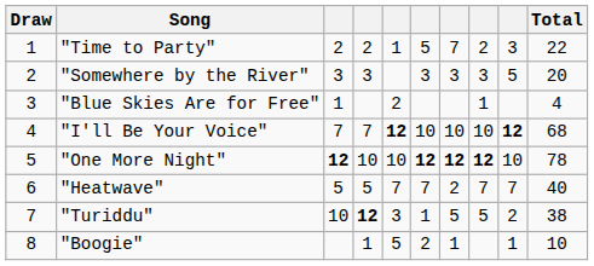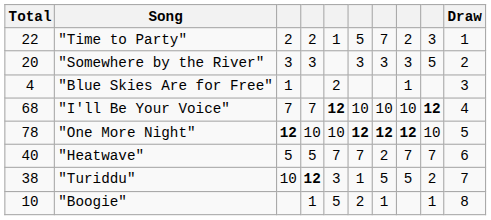 <table class="wikitable plainrowheaders" style="margin: 1em auto 1em auto; text-align:center;">
 <tr>
-<th>Draw</th>
+<th>Total</th>
 <th>Song</th>
 <th></th>
 <th></th>
 <th></th>
 <th></th>
 <th></th>
 <th></th>
 <th></th>
-<th>Total</th>
+<th>Draw</th>
 </tr>
 <tr>
-<td>1</td>
+<td>22</td>
 <td align="left">"Time to Party"</td>
 <td>2</td>
 <td>2</td>
 <td>1</td>
 <td>5</td>
 <td>7</td>
 <td>2</td>
 <td>3</td>
-<td>22</td>
+<td>1</td>
 </tr>
 <tr>
-<td>2</td>
+<td>20</td>
 <td align="left">"Somewhere by the River"</td>
 <td>3</td>
 <td>3</td>
 <td></td>
 <td>3</td>
 <td>3</td>
 <td>3</td>
 <td>5</td>
-<td>20</td>
+<td>2</td>
 </tr>
 <tr>
-<td>3</td>
+<td>4</td>
 <td align="left">"Blue Skies Are for Free"</td>
 <td>1</td>
 <td></td>
 <td>2</td>
 <td></td>
 <td></td>
 <td>1</td>
 <td></td>
-<td>4</td>
+<td>3</td>
 </tr>
 <tr>
-<td>4</td>
+<td>68</td>
 <td align="left">"I'll Be Your Voice"</td>
 <td>7</td>
 <td>7</td>
 <td><strong>12</strong></td>
 <td>10</td>
 <td>10</td>
 <td>10</td>
 <td><strong>12</strong></td>
-<td>68</td>
+<td>4</td>
 </tr>
 <tr>
-<td>5</td>
+<td>78</td>
 <td align="left">"One More Night"</td>
 <td><strong>12</strong></td>
 <td>10</td>
 <td>10</td>
 <td><strong>12</strong></td>
 <td><strong>12</strong></td>
 <td><strong>12</strong></td>
 <td>10</td>
-<td>78</td>
+<td>5</td>
 </tr>
 <tr>
-<td>6</td>
+<td>40</td>
 <td align="left">"Heatwave"</td>
 <td>5</td>
 <td>5</td>
 <td>7</td>
 <td>7</td>
 <td>2</td>
 <td>7</td>
 <td>7</td>
-<td>40</td>
+<td>6</td>
 </tr>
 <tr>
-<td>7</td>
+<td>38</td>
 <td align="left">"Turiddu"</td>
 <td>10</td>
 <td><strong>12</strong></td>
 <td>3</td>
 <td>1</td>
 <td>5</td>
 <td>5</td>
 <td>2</td>
-<td>38</td>
+<td>7</td>
 </tr>
 <tr>
-<td>8</td>
+<td>10</td>
 <td align="left">"Boogie"</td>
 <td></td>
 <td>1</td>
 <td>5</td>
 <td>2</td>
 <td>1</td>
 <td></td>
 <td>1</td>
-<td>10</td>
+<td>8</td>
 </tr>
 </table>
